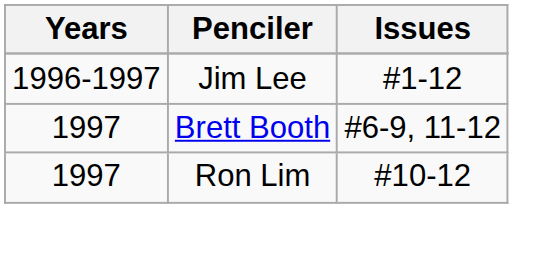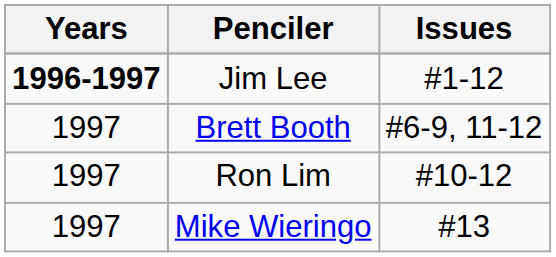 <table class="wikitable" style="vertical-align:text-top">
 <tr>
 <th>Years</th>
 <th>Penciler</th>
 <th>Issues</th>
 </tr>
 <tr>
 </tr>
 <tr>
-<td align="center">1996-1997</td>
+<td align="center"><strong>1996-1997</strong></td>
 <td align="center">Jim Lee</td>
 <td align="center">#1-12</td>
 </tr>
 <tr>
 <td align="center">1997</td>
 <td align="center"><a href='#'>Brett Booth</a></td>
 <td align="center">#6-9, 11-12</td>
 </tr>
 <tr>
 <td align="center">1997</td>
 <td align="center">Ron Lim</td>
 <td align="center">#10-12</td>
 </tr>
+<tr>
+<td align="center">1997</td>
+<td align="center"><a href='#'>Mike Wieringo</a></td>
+<td align="center">#13</td>
+</tr>
 </table>
